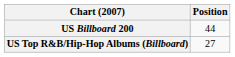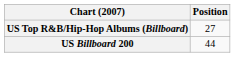 <table class="wikitable sortable plainrowheaders">
 <tr>
 <th scope="col">Chart (2007)</th>
 <th scope="col">Position</th>
 </tr>
 <tr>
+<th scope="row">US Top R&B/Hip-Hop Albums (<em>Billboard</em>)</th>
+<td style="text-align:center;">27</td>
+</tr>
+<tr>
 <th scope="row">US <em>Billboard</em> 200</th>
 <td style="text-align:center;">44</td>
 </tr>
-<tr>
-<th scope="row">US Top R&B/Hip-Hop Albums (<em>Billboard</em>)</th>
-<td style="text-align:center;">27</td>
-</tr>
 </table>
